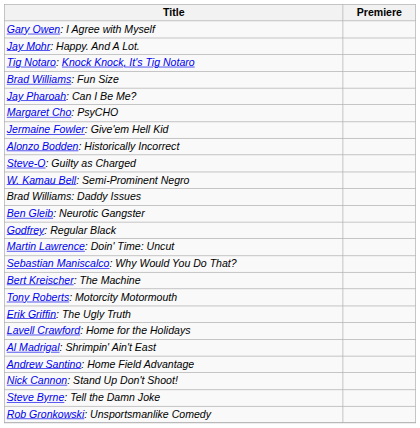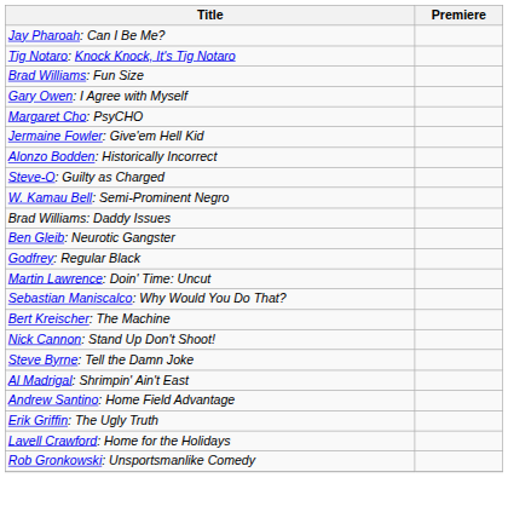 <table class="wikitable sortable" style="width:100%;">
 <tr>
 <th>Title</th>
 <th>Premiere</th>
 </tr>
 <tr>
-<td><em><a href='#'>Gary Owen</a>: I Agree with Myself</em></td>
-<td></td>
-</tr>
-<tr>
-<td><em><a href='#'>Jay Mohr</a>: Happy. And A Lot.</em></td>
+<td><em><a href='#'>Jay Pharoah</a>: Can I Be Me?</em></td>
 <td></td>
 </tr>
 <tr>
 <td><em><a href='#'>Tig Notaro</a>: <a href='#'>Knock Knock, It's Tig Notaro</a></em></td>
 <td></td>
 </tr>
 <tr>
 <td><em><a href='#'>Brad Williams</a>: Fun Size</em></td>
 <td></td>
 </tr>
 <tr>
-<td><em><a href='#'>Jay Pharoah</a>: Can I Be Me?</em></td>
+<td><em><a href='#'>Gary Owen</a>: I Agree with Myself</em></td>
 <td></td>
 </tr>
 <tr>
 <td><em><a href='#'>Margaret Cho</a>: PsyCHO</em></td>
 <td></td>
 </tr>
 <tr>
 <td><em><a href='#'>Jermaine Fowler</a>: Give'em Hell Kid</em></td>
 <td></td>
 </tr>
 <tr>
 <td><em><a href='#'>Alonzo Bodden</a>: Historically Incorrect</em></td>
 <td></td>
 </tr>
 <tr>
 <td><em><a href='#'>Steve-O</a>: Guilty as Charged</em></td>
 <td></td>
 </tr>
 <tr>
 <td><em><a href='#'>W. Kamau Bell</a>: Semi-Prominent Negro</em></td>
 <td></td>
 </tr>
 <tr>
 <td><em>Brad Williams: Daddy Issues</em></td>
 <td></td>
 </tr>
 <tr>
 <td><em><a href='#'>Ben Gleib</a>: Neurotic Gangster</em></td>
 <td></td>
 </tr>
 <tr>
 <td><em><a href='#'>Godfrey</a>: Regular Black</em></td>
 <td></td>
 </tr>
 <tr>
 <td><em><a href='#'>Martin Lawrence</a>: Doin' Time: Uncut</em></td>
 <td></td>
 </tr>
 <tr>
 <td><em><a href='#'>Sebastian Maniscalco</a>: Why Would You Do That?</em></td>
 <td></td>
 </tr>
 <tr>
 <td><em><a href='#'>Bert Kreischer</a>: The Machine</em></td>
 <td></td>
 </tr>
 <tr>
-<td><em><a href='#'>Tony Roberts</a>: Motorcity Motormouth</em></td>
+<td><em><a href='#'>Nick Cannon</a>: Stand Up Don't Shoot!</em></td>
+<td></td>
+</tr>
+<tr>
+<td><em><a href='#'>Steve Byrne</a>: Tell the Damn Joke</em></td>
+<td></td>
+</tr>
+<tr>
+<td><em><a href='#'>Al Madrigal</a>: Shrimpin' Ain't East</em></td>
+<td></td>
+</tr>
+<tr>
+<td><em><a href='#'>Andrew Santino</a>: Home Field Advantage</em></td>
 <td></td>
 </tr>
 <tr>
 <td><em><a href='#'>Erik Griffin</a>: The Ugly Truth</em></td>
 <td></td>
 </tr>
 <tr>
 <td><em><a href='#'>Lavell Crawford</a>: Home for the Holidays</em></td>
 <td></td>
 </tr>
 <tr>
-<td><em><a href='#'>Al Madrigal</a>: Shrimpin' Ain't East</em></td>
-<td></td>
-</tr>
-<tr>
-<td><em><a href='#'>Andrew Santino</a>: Home Field Advantage</em></td>
-<td></td>
-</tr>
-<tr>
-<td><em><a href='#'>Nick Cannon</a>: Stand Up Don't Shoot!</em></td>
-<td></td>
-</tr>
-<tr>
-<td><em><a href='#'>Steve Byrne</a>: Tell the Damn Joke</em></td>
-<td></td>
-</tr>
-<tr>
 <td><em><a href='#'>Rob Gronkowski</a>: Unsportsmanlike Comedy</em></td>
 <td></td>
 </tr>
 <tr>
 </tr>
 </table>
